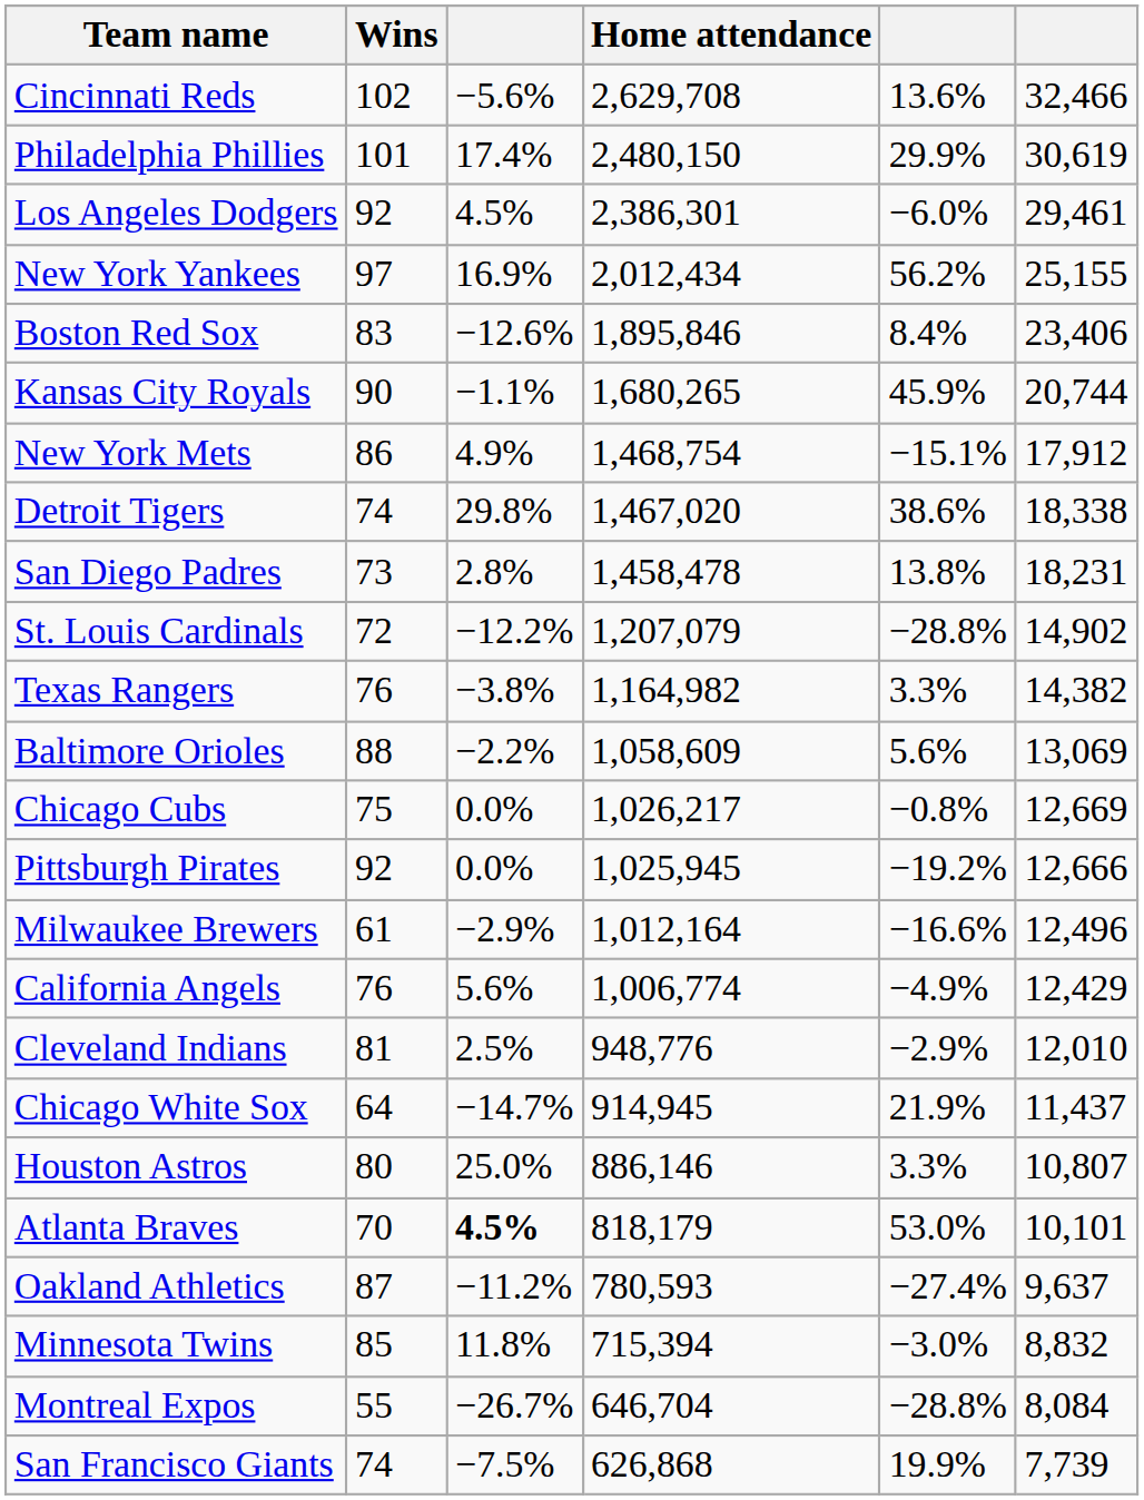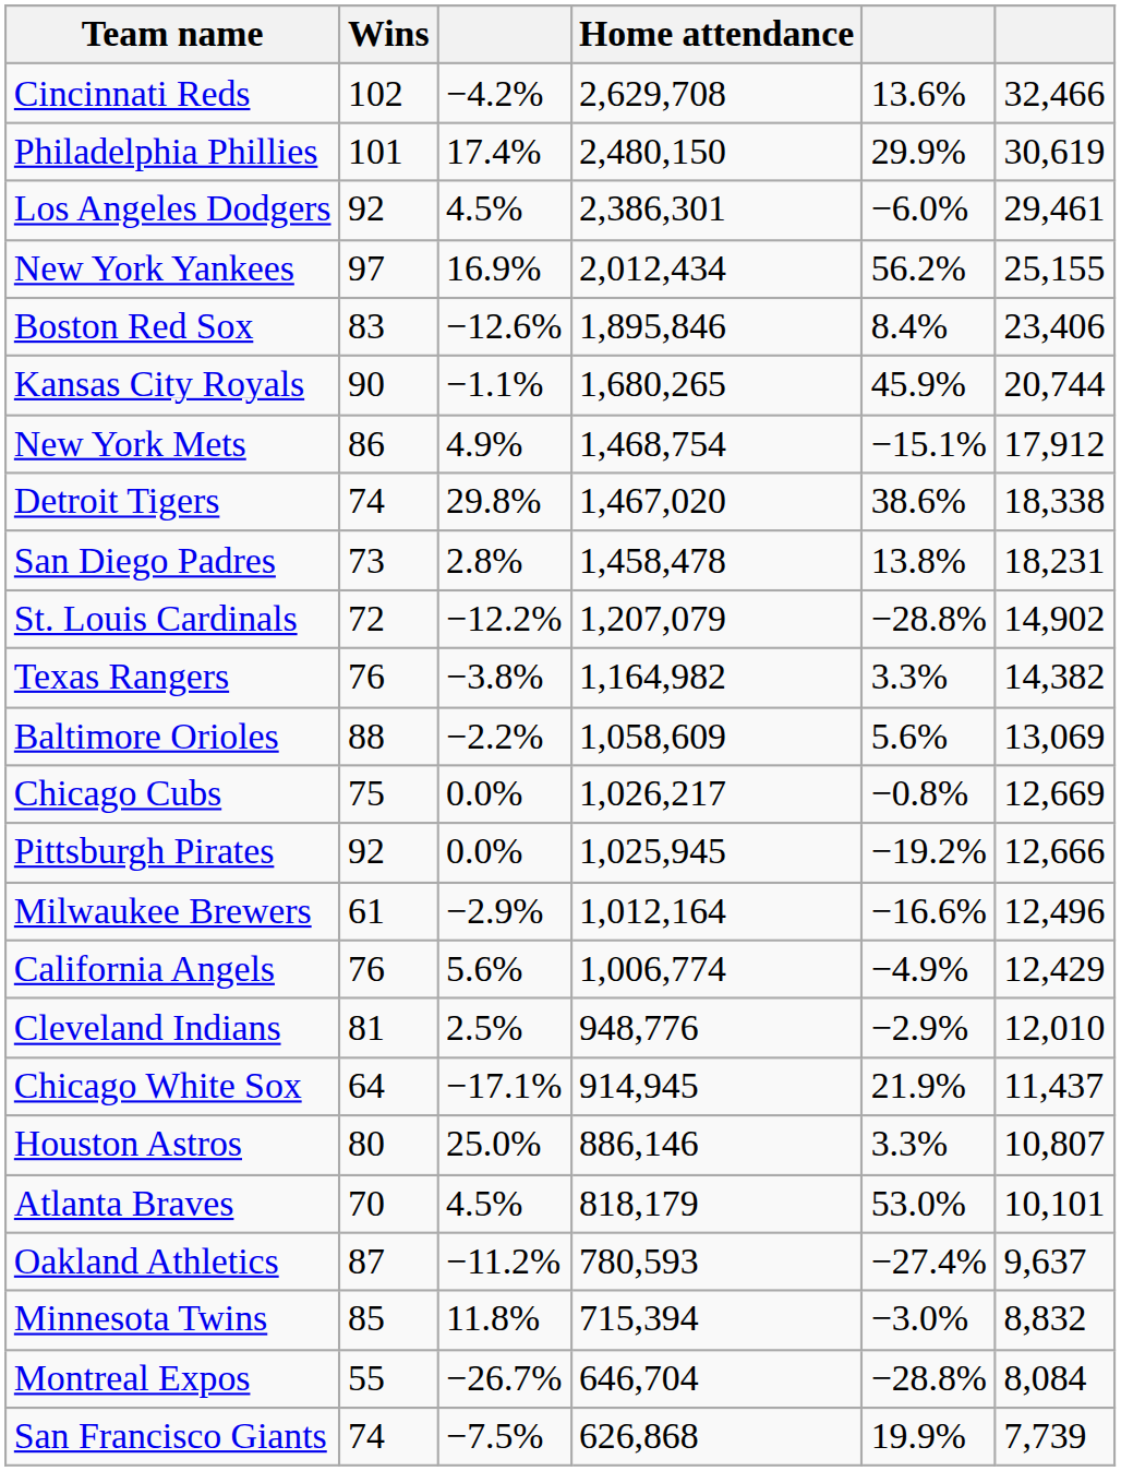 <table class="wikitable sortable">
 <tr style="text-align:center; font-size:larger;">
 </tr>
 <tr>
 <th>Team name</th>
 <th>Wins</th>
 <th></th>
 <th>Home attendance</th>
 <th></th>
 <th></th>
 </tr>
 <tr>
 <td><a href='#'>Cincinnati Reds</a></td>
 <td>102</td>
-<td>−5.6%</td>
+<td>−4.2%</td>
 <td>2,629,708</td>
 <td>13.6%</td>
 <td>32,466</td>
 </tr>
 <tr>
 <td><a href='#'>Philadelphia Phillies</a></td>
 <td>101</td>
 <td>17.4%</td>
 <td>2,480,150</td>
 <td>29.9%</td>
 <td>30,619</td>
 </tr>
 <tr>
 <td><a href='#'>Los Angeles Dodgers</a></td>
 <td>92</td>
 <td>4.5%</td>
 <td>2,386,301</td>
 <td>−6.0%</td>
 <td>29,461</td>
 </tr>
 <tr>
 <td><a href='#'>New York Yankees</a></td>
 <td>97</td>
 <td>16.9%</td>
 <td>2,012,434</td>
 <td>56.2%</td>
 <td>25,155</td>
 </tr>
 <tr>
 <td><a href='#'>Boston Red Sox</a></td>
 <td>83</td>
 <td>−12.6%</td>
 <td>1,895,846</td>
 <td>8.4%</td>
 <td>23,406</td>
 </tr>
 <tr>
 <td><a href='#'>Kansas City Royals</a></td>
 <td>90</td>
 <td>−1.1%</td>
 <td>1,680,265</td>
 <td>45.9%</td>
 <td>20,744</td>
 </tr>
 <tr>
 <td><a href='#'>New York Mets</a></td>
 <td>86</td>
 <td>4.9%</td>
 <td>1,468,754</td>
 <td>−15.1%</td>
 <td>17,912</td>
 </tr>
 <tr>
 <td><a href='#'>Detroit Tigers</a></td>
 <td>74</td>
 <td>29.8%</td>
 <td>1,467,020</td>
 <td>38.6%</td>
 <td>18,338</td>
 </tr>
 <tr>
 <td><a href='#'>San Diego Padres</a></td>
 <td>73</td>
 <td>2.8%</td>
 <td>1,458,478</td>
 <td>13.8%</td>
 <td>18,231</td>
 </tr>
 <tr>
 <td><a href='#'>St. Louis Cardinals</a></td>
 <td>72</td>
 <td>−12.2%</td>
 <td>1,207,079</td>
 <td>−28.8%</td>
 <td>14,902</td>
 </tr>
 <tr>
 <td><a href='#'>Texas Rangers</a></td>
 <td>76</td>
 <td>−3.8%</td>
 <td>1,164,982</td>
 <td>3.3%</td>
 <td>14,382</td>
 </tr>
 <tr>
 <td><a href='#'>Baltimore Orioles</a></td>
 <td>88</td>
 <td>−2.2%</td>
 <td>1,058,609</td>
 <td>5.6%</td>
 <td>13,069</td>
 </tr>
 <tr>
 <td><a href='#'>Chicago Cubs</a></td>
 <td>75</td>
 <td>0.0%</td>
 <td>1,026,217</td>
 <td>−0.8%</td>
 <td>12,669</td>
 </tr>
 <tr>
 <td><a href='#'>Pittsburgh Pirates</a></td>
 <td>92</td>
 <td>0.0%</td>
 <td>1,025,945</td>
 <td>−19.2%</td>
 <td>12,666</td>
 </tr>
 <tr>
 <td><a href='#'>Milwaukee Brewers</a></td>
 <td>61</td>
 <td>−2.9%</td>
 <td>1,012,164</td>
 <td>−16.6%</td>
 <td>12,496</td>
 </tr>
 <tr>
 <td><a href='#'>California Angels</a></td>
 <td>76</td>
 <td>5.6%</td>
 <td>1,006,774</td>
 <td>−4.9%</td>
 <td>12,429</td>
 </tr>
 <tr>
 <td><a href='#'>Cleveland Indians</a></td>
 <td>81</td>
 <td>2.5%</td>
 <td>948,776</td>
 <td>−2.9%</td>
 <td>12,010</td>
 </tr>
 <tr>
 <td><a href='#'>Chicago White Sox</a></td>
 <td>64</td>
-<td>−14.7%</td>
+<td>−17.1%</td>
 <td>914,945</td>
 <td>21.9%</td>
 <td>11,437</td>
 </tr>
 <tr>
 <td><a href='#'>Houston Astros</a></td>
 <td>80</td>
 <td>25.0%</td>
 <td>886,146</td>
 <td>3.3%</td>
 <td>10,807</td>
 </tr>
 <tr>
 <td><a href='#'>Atlanta Braves</a></td>
 <td>70</td>
-<td><strong>4.5%</strong></td>
+<td>4.5%</td>
 <td>818,179</td>
 <td>53.0%</td>
 <td>10,101</td>
 </tr>
 <tr>
 <td><a href='#'>Oakland Athletics</a></td>
 <td>87</td>
 <td>−11.2%</td>
 <td>780,593</td>
 <td>−27.4%</td>
 <td>9,637</td>
 </tr>
 <tr>
 <td><a href='#'>Minnesota Twins</a></td>
 <td>85</td>
 <td>11.8%</td>
 <td>715,394</td>
 <td>−3.0%</td>
 <td>8,832</td>
 </tr>
 <tr>
 <td><a href='#'>Montreal Expos</a></td>
 <td>55</td>
 <td>−26.7%</td>
 <td>646,704</td>
 <td>−28.8%</td>
 <td>8,084</td>
 </tr>
 <tr>
 <td><a href='#'>San Francisco Giants</a></td>
 <td>74</td>
 <td>−7.5%</td>
 <td>626,868</td>
 <td>19.9%</td>
 <td>7,739</td>
 </tr>
 </table>
